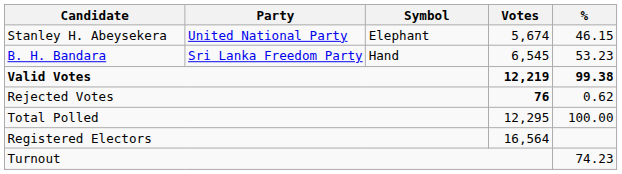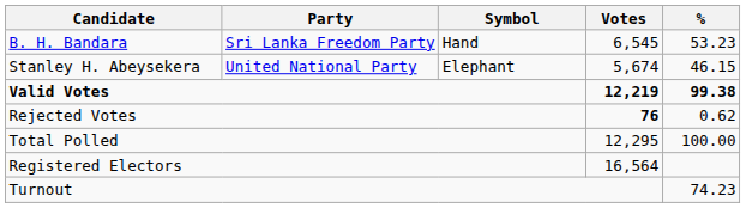 <table class="wikitable" border="1" style="text-align:right;">
 <tr>
 <th align=left width="180">Candidate</th>
 <th align=left width="180">Party</th>
 <th align=left width="120">Symbol</th>
 <th align=left width="60">Votes</th>
 <th align=left width="60">%</th>
 </tr>
 <tr>
+<td align=left><a href='#'>B. H. Bandara</a></td>
+<td align=left><a href='#'>Sri Lanka Freedom Party</a></td>
+<td align=left>Hand</td>
+<td>6,545</td>
+<td>53.23</td>
+</tr>
+<tr>
 <td align=left>Stanley H. Abeysekera</td>
 <td align=left><a href='#'>United National Party</a></td>
 <td align=left>Elephant</td>
 <td>5,674</td>
 <td>46.15</td>
-</tr>
-<tr>
-<td align=left><a href='#'>B. H. Bandara</a></td>
-<td align=left><a href='#'>Sri Lanka Freedom Party</a></td>
-<td align=left>Hand</td>
-<td>6,545</td>
-<td>53.23</td>
 </tr>
 <tr>
 <td align=left colspan=3><strong>Valid Votes</strong></td>
 <td><strong>12,219</strong></td>
 <td><strong>99.38</strong></td>
 </tr>
 <tr>
 <td align=left colspan=3>Rejected Votes</td>
 <td><strong>76</strong></td>
 <td>0.62</td>
 </tr>
 <tr>
 <td align=left colspan=3>Total Polled</td>
 <td>12,295</td>
 <td>100.00</td>
 </tr>
 <tr>
 <td align=left colspan=3>Registered Electors</td>
 <td>16,564</td>
 <td></td>
 </tr>
 <tr>
 <td align=left colspan=4>Turnout</td>
 <td>74.23</td>
 </tr>
 </table>
